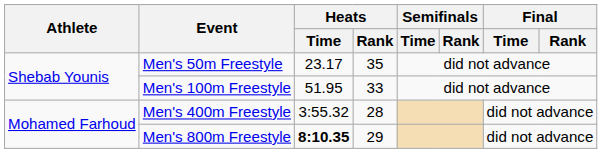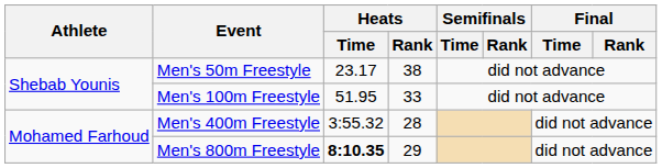 <table class=wikitable style="font-size:90%">
 <tr>
 <th rowspan="2">Athlete</th>
 <th rowspan="2">Event</th>
 <th colspan="2">Heats</th>
 <th colspan="2">Semifinals</th>
 <th colspan="2">Final</th>
 </tr>
 <tr>
 <th>Time</th>
 <th>Rank</th>
 <th>Time</th>
 <th>Rank</th>
 <th>Time</th>
 <th>Rank</th>
 </tr>
 <tr>
 <td rowspan="2"><a href='#'>Shebab Younis</a></td>
 <td><a href='#'>Men's 50m Freestyle</a></td>
 <td align=center>23.17</td>
-<td align=center>35</td>
+<td align=center>38</td>
 <td align=center colspan=4>did not advance</td>
 </tr>
 <tr>
 <td><a href='#'>Men's 100m Freestyle</a></td>
 <td align=center>51.95</td>
 <td align=center>33</td>
 <td align=center colspan=4>did not advance</td>
 </tr>
 <tr>
 <td rowspan="2"><a href='#'>Mohamed Farhoud</a></td>
 <td><a href='#'>Men's 400m Freestyle</a></td>
 <td align=center>3:55.32</td>
 <td align=center>28</td>
 <td colspan= 2 bgcolor="wheat"></td>
 <td align=center colspan=2>did not advance</td>
 </tr>
 <tr>
 <td><a href='#'>Men's 800m Freestyle</a></td>
 <td align=center><strong>8:10.35</strong></td>
 <td align=center>29</td>
 <td colspan= 2 bgcolor="wheat"></td>
 <td align=center colspan=2>did not advance</td>
 </tr>
 </table>
